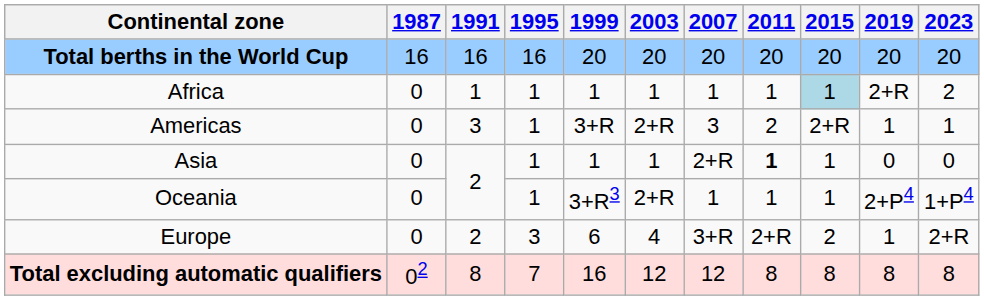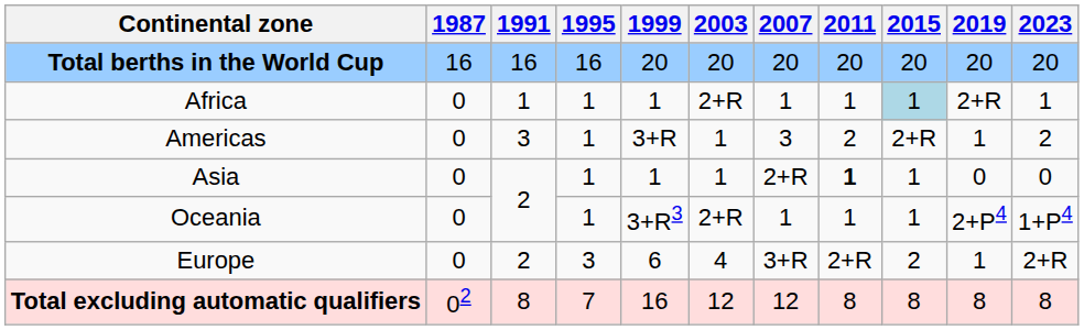 <table class="wikitable">
 <tr style="background:#ccc; text-align:center;">
 <th>Continental zone</th>
 <th><a href='#'>1987</a><br> </th>
 <th><a href='#'>1991</a><br>  <small></small></th>
 <th><a href='#'>1995</a><br></th>
 <th><a href='#'>1999</a><br></th>
 <th><a href='#'>2003</a><br></th>
 <th><a href='#'>2007</a><br><small></small></th>
 <th><a href='#'>2011</a><br></th>
 <th><a href='#'>2015</a><br></th>
 <th><a href='#'>2019</a><br></th>
 <th><a href='#'>2023</a><br></th>
 </tr>
 <tr style="background:#9acdff; text-align:center;">
 <td><strong>Total berths in the World Cup</strong></td>
 <td>16</td>
 <td>16</td>
 <td>16</td>
 <td>20</td>
 <td>20</td>
 <td>20</td>
 <td>20</td>
 <td>20</td>
 <td>20</td>
 <td>20</td>
 </tr>
 <tr style="text-align:center;">
 <td>Africa</td>
 <td>0</td>
 <td>1</td>
 <td>1</td>
 <td>1</td>
-<td>1</td>
+<td>2+R</td>
 <td>1</td>
 <td>1</td>
 <td style="background: lightblue;">1</td>
 <td>2+R</td>
-<td>2</td>
+<td>1</td>
 </tr>
 <tr style="text-align:center;">
 <td>Americas</td>
 <td>0</td>
 <td>3</td>
 <td>1</td>
 <td>3+R</td>
-<td>2+R</td>
+<td>1</td>
 <td>3</td>
 <td>2</td>
 <td>2+R</td>
 <td>1</td>
-<td>1</td>
+<td>2</td>
 </tr>
 <tr style="text-align:center;">
 <td>Asia</td>
 <td>0</td>
 <td rowspan="2">2</td>
 <td>1</td>
 <td>1</td>
 <td>1</td>
 <td>2+R</td>
 <td><strong>1</strong></td>
 <td>1</td>
 <td>0</td>
 <td>0</td>
 </tr>
 <tr style="text-align:center;">
 <td>Oceania</td>
 <td>0</td>
 <td>1</td>
 <td>3+R<sup><a href='#'>3</a></sup></td>
 <td>2+R</td>
 <td>1</td>
 <td>1</td>
 <td>1</td>
 <td>2+P<sup><a href='#'>4</a></sup></td>
 <td>1+P<sup><a href='#'>4</a></sup></td>
 </tr>
 <tr style="text-align:center;">
 <td>Europe</td>
 <td>0</td>
 <td>2</td>
 <td>3</td>
 <td>6</td>
 <td>4</td>
 <td>3+R</td>
 <td>2+R</td>
 <td>2</td>
 <td>1</td>
 <td>2+R</td>
 </tr>
 <tr style="background:#fdd; text-align:center;">
 <td><strong>Total excluding automatic qualifiers</strong></td>
 <td>0<sup><a href='#'>2</a></sup><br></td>
 <td>8</td>
 <td>7</td>
 <td>16</td>
 <td>12</td>
 <td>12</td>
 <td>8</td>
 <td>8</td>
 <td>8</td>
 <td>8</td>
 </tr>
 </table>
